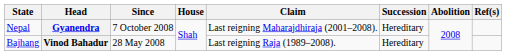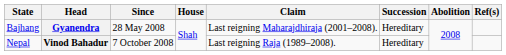 <table class="wikitable sortable">
 <tr>
 <th>State</th>
 <th>Head</th>
 <th>Since</th>
 <th>House</th>
 <th>Claim</th>
 <th>Succession</th>
 <th>Abolition</th>
 <th>Ref(s)</th>
 </tr>
 <tr>
-<td> <a href='#'>Nepal</a></td>
+<td><a href='#'>Bajhang</a></td>
 <th scope="row"><a href='#'>Gyanendra</a></th>
-<td>7 October 2008</td>
+<td>28 May 2008</td>
 <td rowspan="2"><a href='#'>Shah</a></td>
 <td>Last reigning <a href='#'>Maharajdhiraja</a> (2001–2008).</td>
 <td>Hereditary</td>
 <td rowspan="2" style="text-align:center;"><a href='#'>2008</a></td>
 <td style="text-align:center;"></td>
 </tr>
 <tr>
-<td><a href='#'>Bajhang</a></td>
+<td> <a href='#'>Nepal</a></td>
 <th scope="row">Vinod Bahadur</th>
-<td>28 May 2008</td>
+<td>7 October 2008</td>
 <td>Last reigning <a href='#'>Raja</a> (1989–2008).</td>
 <td>Hereditary</td>
 <td style="text-align:center;"></td>
 </tr>
 </table>
